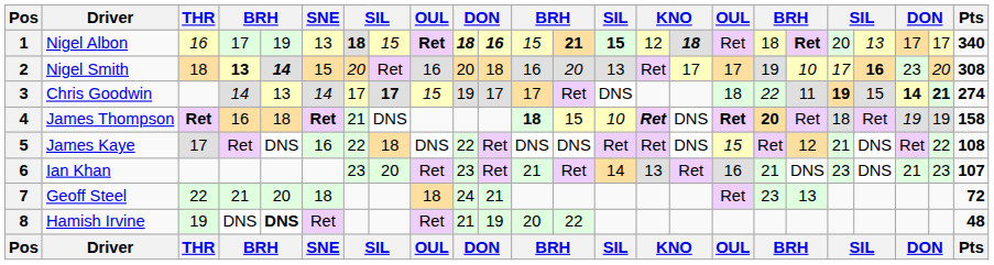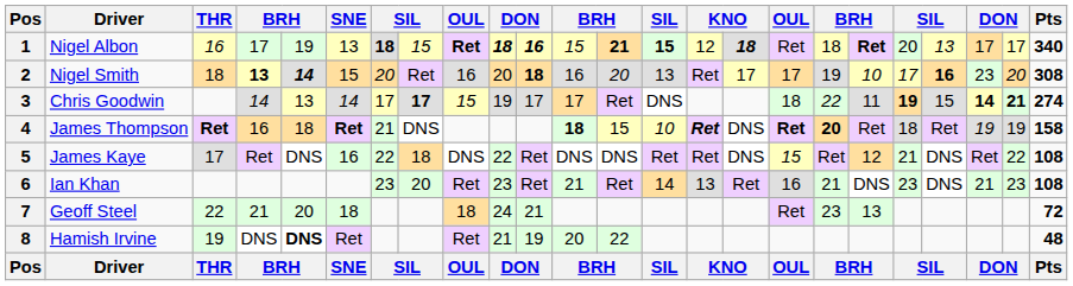 <table class="wikitable" style="font-size: 85%; text-align:center;">
 <tr valign="top">
 <th valign=middle>Pos</th>
 <th valign=middle>Driver</th>
 <th><a href='#'>THR</a></th>
 <th colspan=2><a href='#'>BRH</a></th>
 <th><a href='#'>SNE</a></th>
 <th colspan=2><a href='#'>SIL</a></th>
 <th><a href='#'>OUL</a></th>
 <th colspan=2><a href='#'>DON</a></th>
 <th colspan=2><a href='#'>BRH</a></th>
 <th><a href='#'>SIL</a></th>
 <th colspan=2><a href='#'>KNO</a></th>
 <th><a href='#'>OUL</a></th>
 <th colspan=2><a href='#'>BRH</a></th>
 <th colspan=2><a href='#'>SIL</a></th>
 <th colspan=2><a href='#'>DON</a></th>
 <th valign=middle>Pts</th>
 </tr>
 <tr>
 <th>1</th>
 <td align="left"> <a href='#'>Nigel Albon</a></td>
 <td style="background:#ffffbf;"><em>16</em></td>
 <td style="background:#DFFFDF;">17</td>
 <td style="background:#DFFFDF;">19</td>
 <td style="background:#ffffbf;">13</td>
 <td style="background:#DFDFDF;"><strong>18</strong></td>
 <td style="background:#ffffbf;"><em>15</em></td>
 <td style="background:#EFCFFF;"><strong>Ret</strong></td>
 <td style="background:#ffffbf;"><strong><em>18</em></strong></td>
 <td style="background:#ffffbf;"><strong><em>16</em></strong></td>
 <td style="background:#ffffbf;"><em>15</em></td>
 <td style="background:#FFDF9F;"><strong>21</strong></td>
 <td style="background:#DFFFDF;"><strong>15</strong></td>
 <td style="background:#ffffbf;">12</td>
 <td style="background:#DFDFDF;"><strong><em>18</em></strong></td>
 <td style="background:#EFCFFF;">Ret</td>
 <td style="background:#ffffbf;">18</td>
 <td style="background:#EFCFFF;"><strong>Ret</strong></td>
 <td style="background:#DFFFDF;">20</td>
 <td style="background:#ffffbf;"><em>13</em></td>
 <td style="background:#FFDF9F;">17</td>
 <td style="background:#ffffbf;">17</td>
 <td align="right"><strong>340</strong></td>
 </tr>
 <tr>
 <th>2</th>
 <td align="left"> <a href='#'>Nigel Smith</a></td>
 <td style="background:#FFDF9F;">18</td>
 <td style="background:#ffffbf;"><strong>13</strong></td>
 <td style="background:#DFDFDF;"><strong><em>14</em></strong></td>
 <td style="background:#FFDF9F;">15</td>
 <td style="background:#FFDF9F;"><em>20</em></td>
 <td style="background:#EFCFFF;">Ret</td>
 <td style="background:#DFDFDF;">16</td>
 <td style="background:#FFDF9F;">20</td>
-<td style="background:#FFDF9F;">18</td>
+<td style="background:#FFDF9F;"><strong>18</strong></td>
 <td style="background:#DFDFDF;">16</td>
 <td style="background:#DFDFDF;"><em>20</em></td>
 <td style="background:#DFDFDF;">13</td>
 <td style="background:#EFCFFF;">Ret</td>
 <td style="background:#ffffbf;">17</td>
 <td style="background:#FFDF9F;">17</td>
 <td style="background:#DFDFDF;">19</td>
 <td style="background:#ffffbf;"><em>10</em></td>
 <td style="background:#ffffbf;"><em>17</em></td>
 <td style="background:#FFDF9F;"><strong>16</strong></td>
 <td style="background:#DFFFDF;">23</td>
 <td style="background:#FFDF9F;"><em>20</em></td>
 <td align="right"><strong>308</strong></td>
 </tr>
 <tr>
 <th>3</th>
 <td align="left"> <a href='#'>Chris Goodwin</a></td>
 <td></td>
 <td style="background:#DFDFDF;"><em>14</em></td>
 <td style="background:#ffffbf;">13</td>
 <td style="background:#DFDFDF;"><em>14</em></td>
 <td style="background:#ffffbf;">17</td>
 <td style="background:#DFDFDF;"><strong>17</strong></td>
 <td style="background:#ffffbf;"><em>15</em></td>
 <td style="background:#DFDFDF;">19</td>
 <td style="background:#DFDFDF;">17</td>
 <td style="background:#FFDF9F;">17</td>
 <td style="background:#EFCFFF;">Ret</td>
 <td style="background:#FFFFFF;">DNS</td>
 <td></td>
 <td></td>
 <td style="background:#DFFFDF;">18</td>
 <td style="background:#DFFFDF;"><em>22</em></td>
 <td style="background:#DFDFDF;">11</td>
 <td style="background:#FFDF9F;"><strong>19</strong></td>
 <td style="background:#DFDFDF;">15</td>
 <td style="background:#ffffbf;"><strong>14</strong></td>
 <td style="background:#DFFFDF;"><strong>21</strong></td>
 <td align="right"><strong>274</strong></td>
 </tr>
 <tr>
 <th>4</th>
 <td align="left" nowrap> <a href='#'>James Thompson</a></td>
 <td style="background:#EFCFFF;"><strong>Ret</strong></td>
 <td style="background:#FFDF9F;">16</td>
 <td style="background:#FFDF9F;">18</td>
 <td style="background:#EFCFFF;"><strong>Ret</strong></td>
 <td style="background:#DFFFDF;">21</td>
 <td style="background:#FFFFFF;">DNS</td>
 <td></td>
 <td></td>
 <td></td>
 <td style="background:#DFFFDF;"><strong>18</strong></td>
 <td style="background:#ffffbf;">15</td>
 <td style="background:#ffffbf;"><em>10</em></td>
 <td style="background:#EFCFFF;"><strong><em>Ret</em></strong></td>
 <td style="background:#FFFFFF;">DNS</td>
 <td style="background:#EFCFFF;"><strong>Ret</strong></td>
 <td style="background:#FFDF9F;"><strong>20</strong></td>
 <td style="background:#EFCFFF;">Ret</td>
 <td style="background:#DFDFDF;">18</td>
 <td style="background:#EFCFFF;">Ret</td>
 <td style="background:#DFDFDF;"><em>19</em></td>
 <td style="background:#DFDFDF;">19</td>
 <td align="right"><strong>158</strong></td>
 </tr>
 <tr>
 <th>5</th>
 <td align="left"> <a href='#'>James Kaye</a></td>
 <td style="background:#DFDFDF;">17</td>
 <td style="background:#EFCFFF;">Ret</td>
 <td style="background:#FFFFFF;">DNS</td>
 <td style="background:#DFFFDF;">16</td>
 <td style="background:#DFFFDF;">22</td>
 <td style="background:#FFDF9F;">18</td>
 <td style="background:#FFFFFF;">DNS</td>
 <td style="background:#DFFFDF;">22</td>
 <td style="background:#EFCFFF;">Ret</td>
 <td style="background:#FFFFFF;">DNS</td>
 <td style="background:#FFFFFF;">DNS</td>
 <td style="background:#EFCFFF;">Ret</td>
 <td style="background:#EFCFFF;">Ret</td>
 <td style="background:#FFFFFF;">DNS</td>
 <td style="background:#ffffbf;"><em>15</em></td>
 <td style="background:#EFCFFF;">Ret</td>
 <td style="background:#FFDF9F;">12</td>
 <td style="background:#DFFFDF;">21</td>
 <td style="background:#FFFFFF;">DNS</td>
 <td style="background:#EFCFFF;">Ret</td>
 <td style="background:#DFFFDF;">22</td>
 <td align="right"><strong>108</strong></td>
 </tr>
 <tr>
 <th>6</th>
 <td align="left"> <a href='#'>Ian Khan</a></td>
 <td></td>
 <td></td>
 <td></td>
 <td></td>
 <td style="background:#DFFFDF;">23</td>
 <td style="background:#DFFFDF;">20</td>
 <td style="background:#EFCFFF;">Ret</td>
 <td style="background:#DFFFDF;">23</td>
 <td style="background:#EFCFFF;">Ret</td>
 <td style="background:#DFFFDF;">21</td>
 <td style="background:#EFCFFF;">Ret</td>
 <td style="background:#FFDF9F;">14</td>
 <td style="background:#DFDFDF;">13</td>
 <td style="background:#EFCFFF;">Ret</td>
 <td style="background:#DFDFDF;">16</td>
 <td style="background:#DFFFDF;">21</td>
 <td style="background:#FFFFFF;">DNS</td>
 <td style="background:#DFFFDF;">23</td>
 <td style="background:#FFFFFF;">DNS</td>
 <td style="background:#DFFFDF;">21</td>
 <td style="background:#DFFFDF;">23</td>
-<td align="right"><strong>107</strong></td>
+<td align="right"><strong>108</strong></td>
 </tr>
 <tr>
 <th>7</th>
 <td align="left"> <a href='#'>Geoff Steel</a></td>
 <td style="background:#DFFFDF;">22</td>
 <td style="background:#DFFFDF;">21</td>
 <td style="background:#DFFFDF;">20</td>
 <td style="background:#DFFFDF;">18</td>
 <td></td>
 <td></td>
 <td style="background:#FFDF9F;">18</td>
 <td style="background:#DFFFDF;">24</td>
 <td style="background:#DFFFDF;">21</td>
 <td></td>
 <td></td>
 <td></td>
 <td></td>
 <td></td>
 <td style="background:#EFCFFF;">Ret</td>
 <td style="background:#DFFFDF;">23</td>
 <td style="background:#DFFFDF;">13</td>
 <td></td>
 <td></td>
 <td></td>
 <td></td>
 <td align="right"><strong>72</strong></td>
 </tr>
 <tr>
 <th>8</th>
 <td align="left"> <a href='#'>Hamish Irvine</a></td>
 <td style="background:#DFFFDF;">19</td>
 <td style="background:#FFFFFF;">DNS</td>
 <td style="background:#FFFFFF;"><strong>DNS</strong></td>
 <td style="background:#EFCFFF;">Ret</td>
 <td></td>
 <td></td>
 <td style="background:#EFCFFF;">Ret</td>
 <td style="background:#DFFFDF;">21</td>
 <td style="background:#DFFFDF;">19</td>
 <td style="background:#DFFFDF;">20</td>
 <td style="background:#DFFFDF;">22</td>
 <td></td>
 <td></td>
 <td></td>
 <td></td>
 <td></td>
 <td></td>
 <td></td>
 <td></td>
 <td></td>
 <td></td>
 <td align="right"><strong>48</strong></td>
 </tr>
 <tr>
 <th valign=middle>Pos</th>
 <th valign=middle>Driver</th>
 <th><a href='#'>THR</a></th>
 <th colspan=2><a href='#'>BRH</a></th>
 <th><a href='#'>SNE</a></th>
 <th colspan=2><a href='#'>SIL</a></th>
 <th><a href='#'>OUL</a></th>
 <th colspan=2><a href='#'>DON</a></th>
 <th colspan=2><a href='#'>BRH</a></th>
 <th><a href='#'>SIL</a></th>
 <th colspan=2><a href='#'>KNO</a></th>
 <th><a href='#'>OUL</a></th>
 <th colspan=2><a href='#'>BRH</a></th>
 <th colspan=2><a href='#'>SIL</a></th>
 <th colspan=2><a href='#'>DON</a></th>
 <th valign=middle>Pts</th>
 </tr>
 </table>
